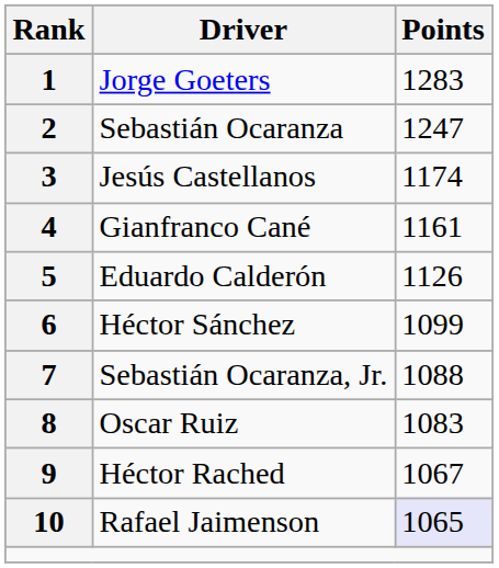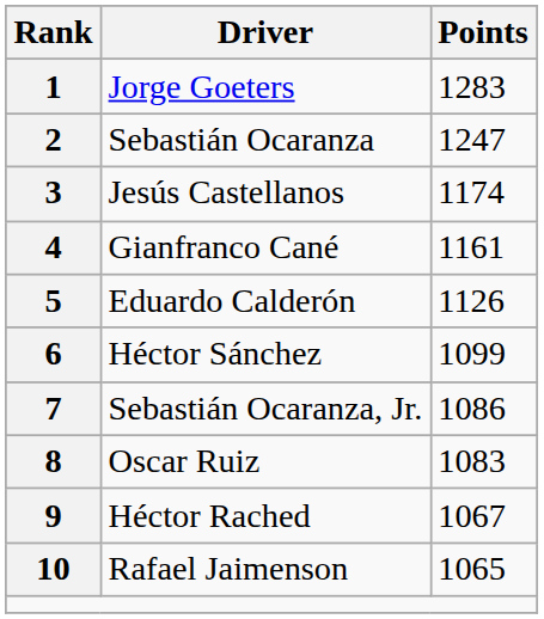 <table class="wikitable">
 <tr>
 <th>Rank</th>
 <th>Driver</th>
 <th>Points</th>
 </tr>
 <tr>
 <th>1</th>
 <td><a href='#'>Jorge Goeters</a></td>
 <td>1283</td>
 </tr>
 <tr>
 <th>2</th>
 <td>Sebastián Ocaranza</td>
 <td>1247</td>
 </tr>
 <tr>
 <th>3</th>
 <td>Jesús Castellanos</td>
 <td>1174</td>
 </tr>
 <tr>
 <th>4</th>
 <td>Gianfranco Cané</td>
 <td>1161</td>
 </tr>
 <tr>
 <th>5</th>
 <td>Eduardo Calderón</td>
 <td>1126</td>
 </tr>
 <tr>
 <th>6</th>
 <td>Héctor Sánchez</td>
 <td>1099</td>
 </tr>
 <tr>
 <th>7</th>
 <td>Sebastián Ocaranza, Jr.</td>
-<td>1088</td>
+<td>1086</td>
 </tr>
 <tr>
 <th>8</th>
 <td>Oscar Ruiz</td>
 <td>1083</td>
 </tr>
 <tr>
 <th>9</th>
 <td>Héctor Rached</td>
 <td>1067</td>
 </tr>
 <tr>
 <th>10</th>
 <td>Rafael Jaimenson</td>
-<td style="background: lavender;">1065</td>
+<td>1065</td>
 </tr>
 <tr>
 <td colspan=3></td>
 </tr>
 </table>
